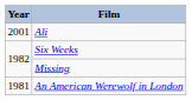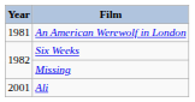 <table class="wikitable" style="font-size:95%;">
 <tr>
 <th style="background:#B0C4DE;">Year</th>
 <th style="background:#B0C4DE;">Film</th>
 </tr>
 <tr>
-<td>2001</td>
-<td><em><a href='#'>Ali</a></em></td>
+<td>1981</td>
+<td><em><a href='#'>An American Werewolf in London</a></em></td>
 </tr>
 <tr>
 <td rowspan=2>1982</td>
 <td><em><a href='#'>Six Weeks</a></em></td>
 </tr>
 <tr>
 <td><em><a href='#'>Missing</a></em></td>
 </tr>
 <tr>
-<td>1981</td>
-<td><em><a href='#'>An American Werewolf in London</a></em></td>
+<td>2001</td>
+<td><em><a href='#'>Ali</a></em></td>
 </tr>
 </table>
